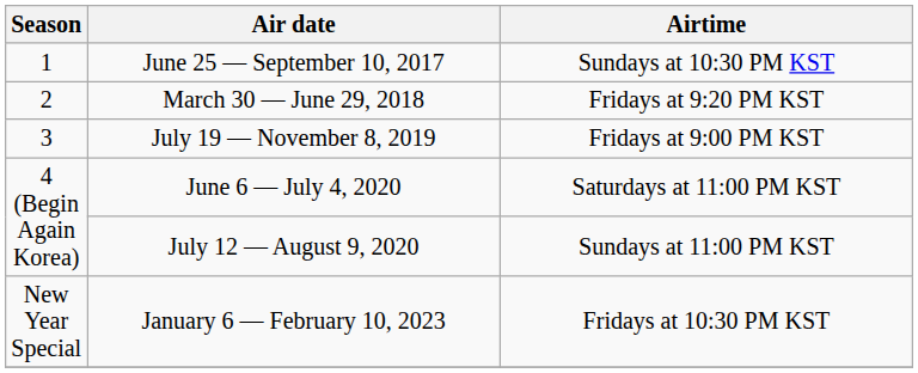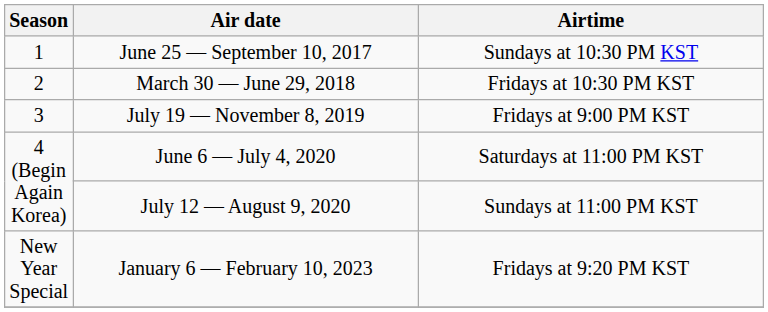 <table class="wikitable" style = "text-align:center" "font-size: 90%;">
 <tr>
 <th>Season</th>
 <th width=300>Air date</th>
 <th width=300>Airtime</th>
 </tr>
 <tr>
 <td>1</td>
 <td>June 25 — September 10, 2017</td>
 <td>Sundays at 10:30 PM <a href='#'>KST</a></td>
 </tr>
 <tr>
 <td>2</td>
 <td>March 30 — June 29, 2018</td>
-<td>Fridays at 9:20 PM KST</td>
+<td>Fridays at 10:30 PM KST</td>
 </tr>
 <tr>
 <td>3</td>
 <td>July 19 — November 8, 2019</td>
 <td>Fridays at 9:00 PM KST</td>
 </tr>
 <tr>
 <td rowspan="2">4<br>(Begin Again Korea)</td>
 <td>June 6 — July 4, 2020</td>
 <td>Saturdays at 11:00 PM KST</td>
 </tr>
 <tr>
 <td>July 12 — August 9, 2020</td>
 <td>Sundays at 11:00 PM KST</td>
 </tr>
 <tr>
 <td>New Year Special</td>
 <td>January 6 — February 10, 2023</td>
-<td>Fridays at 10:30 PM KST</td>
+<td>Fridays at 9:20 PM KST</td>
 </tr>
 <tr>
 </tr>
 </table>
